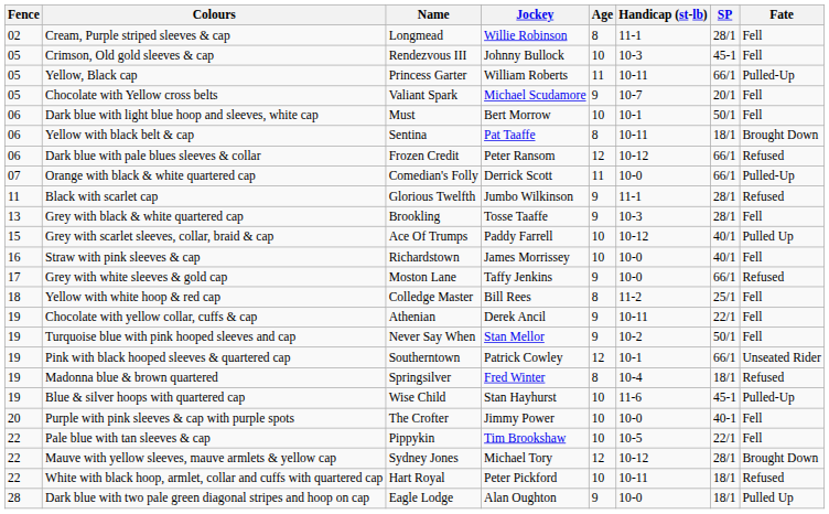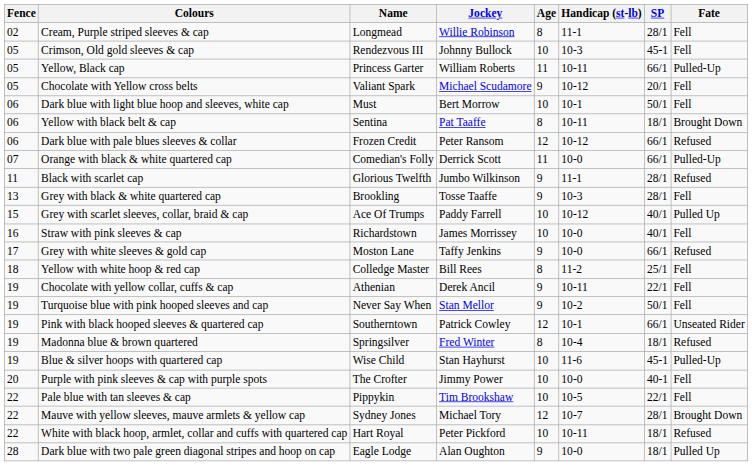 <table class="wikitable sortable">
 <tr>
 <th>Fence</th>
 <th>Colours</th>
 <th>Name</th>
 <th><a href='#'>Jockey</a></th>
 <th>Age</th>
 <th>Handicap (<a href='#'>st</a>-<a href='#'>lb</a>)</th>
 <th><a href='#'>SP</a></th>
 <th>Fate</th>
 </tr>
 <tr>
 <td>02</td>
 <td>Cream, Purple striped sleeves & cap</td>
 <td>Longmead</td>
 <td><a href='#'>Willie Robinson</a></td>
 <td>8</td>
 <td>11-1</td>
 <td>28/1</td>
 <td>Fell</td>
 </tr>
 <tr>
 <td>05</td>
 <td>Crimson, Old gold sleeves & cap</td>
 <td>Rendezvous III</td>
 <td>Johnny Bullock</td>
 <td>10</td>
 <td>10-3</td>
 <td>45-1</td>
 <td>Fell</td>
 </tr>
 <tr>
 <td>05</td>
 <td>Yellow, Black cap</td>
 <td>Princess Garter</td>
 <td>William Roberts</td>
 <td>11</td>
 <td>10-11</td>
 <td>66/1</td>
 <td>Pulled-Up</td>
 </tr>
 <tr>
 <td>05</td>
 <td>Chocolate with Yellow cross belts</td>
 <td>Valiant Spark</td>
 <td><a href='#'>Michael Scudamore</a></td>
 <td>9</td>
-<td>10-7</td>
+<td>10-12</td>
 <td>20/1</td>
 <td>Fell</td>
 </tr>
 <tr>
 <td>06</td>
 <td>Dark blue with light blue hoop and sleeves, white cap</td>
 <td>Must</td>
 <td>Bert Morrow</td>
 <td>10</td>
 <td>10-1</td>
 <td>50/1</td>
 <td>Fell</td>
 </tr>
 <tr>
 <td>06</td>
 <td>Yellow with black belt & cap</td>
 <td>Sentina</td>
 <td><a href='#'>Pat Taaffe</a></td>
 <td>8</td>
 <td>10-11</td>
 <td>18/1</td>
 <td>Brought Down</td>
 </tr>
 <tr>
 <td>06</td>
 <td>Dark blue with pale blues sleeves & collar</td>
 <td>Frozen Credit</td>
 <td>Peter Ransom</td>
 <td>12</td>
 <td>10-12</td>
 <td>66/1</td>
 <td>Refused</td>
 </tr>
 <tr>
 <td>07</td>
 <td>Orange with black & white quartered cap</td>
 <td>Comedian's Folly</td>
 <td>Derrick Scott</td>
 <td>11</td>
 <td>10-0</td>
 <td>66/1</td>
 <td>Pulled-Up</td>
 </tr>
 <tr>
 <td>11</td>
 <td>Black with scarlet cap</td>
 <td>Glorious Twelfth</td>
 <td>Jumbo Wilkinson</td>
 <td>9</td>
 <td>11-1</td>
 <td>28/1</td>
 <td>Refused</td>
 </tr>
 <tr>
 <td>13</td>
 <td>Grey with black & white quartered cap</td>
 <td>Brookling</td>
 <td>Tosse Taaffe</td>
 <td>9</td>
 <td>10-3</td>
 <td>28/1</td>
 <td>Fell</td>
 </tr>
 <tr>
 <td>15</td>
 <td>Grey with scarlet sleeves, collar, braid & cap</td>
 <td>Ace Of Trumps</td>
 <td>Paddy Farrell</td>
 <td>10</td>
 <td>10-12</td>
 <td>40/1</td>
 <td>Pulled Up</td>
 </tr>
 <tr>
 <td>16</td>
 <td>Straw with pink sleeves & cap</td>
 <td>Richardstown</td>
 <td>James Morrissey</td>
 <td>10</td>
 <td>10-0</td>
 <td>40/1</td>
 <td>Fell</td>
 </tr>
 <tr>
 <td>17</td>
 <td>Grey with white sleeves & gold cap</td>
 <td>Moston Lane</td>
 <td>Taffy Jenkins</td>
 <td>9</td>
 <td>10-0</td>
 <td>66/1</td>
 <td>Refused</td>
 </tr>
 <tr>
 <td>18</td>
 <td>Yellow with white hoop & red cap</td>
 <td>Colledge Master</td>
 <td>Bill Rees</td>
 <td>8</td>
 <td>11-2</td>
 <td>25/1</td>
 <td>Fell</td>
 </tr>
 <tr>
 <td>19</td>
 <td>Chocolate with yellow collar, cuffs & cap</td>
 <td>Athenian</td>
 <td>Derek Ancil</td>
 <td>9</td>
 <td>10-11</td>
 <td>22/1</td>
 <td>Fell</td>
 </tr>
 <tr>
 <td>19</td>
 <td>Turquoise blue with pink hooped sleeves and cap</td>
 <td>Never Say When</td>
 <td><a href='#'>Stan Mellor</a></td>
 <td>9</td>
 <td>10-2</td>
 <td>50/1</td>
 <td>Fell</td>
 </tr>
 <tr>
 <td>19</td>
 <td>Pink with black hooped sleeves & quartered cap</td>
 <td>Southerntown</td>
 <td>Patrick Cowley</td>
 <td>12</td>
 <td>10-1</td>
 <td>66/1</td>
 <td>Unseated Rider</td>
 </tr>
 <tr>
 <td>19</td>
 <td>Madonna blue & brown quartered</td>
 <td>Springsilver</td>
 <td><a href='#'>Fred Winter</a></td>
 <td>8</td>
 <td>10-4</td>
 <td>18/1</td>
 <td>Refused</td>
 </tr>
 <tr>
 <td>19</td>
 <td>Blue & silver hoops with quartered cap</td>
 <td>Wise Child</td>
 <td>Stan Hayhurst</td>
 <td>10</td>
 <td>11-6</td>
 <td>45-1</td>
 <td>Pulled-Up</td>
 </tr>
 <tr>
 <td>20</td>
 <td>Purple with pink sleeves & cap with purple spots</td>
 <td>The Crofter</td>
 <td>Jimmy Power</td>
 <td>10</td>
 <td>10-0</td>
 <td>40-1</td>
 <td>Fell</td>
 </tr>
 <tr>
 <td>22</td>
 <td>Pale blue with tan sleeves & cap</td>
 <td>Pippykin</td>
 <td><a href='#'>Tim Brookshaw</a></td>
 <td>10</td>
 <td>10-5</td>
 <td>22/1</td>
 <td>Fell</td>
 </tr>
 <tr>
 <td>22</td>
 <td>Mauve with yellow sleeves, mauve armlets & yellow cap</td>
 <td>Sydney Jones</td>
 <td>Michael Tory</td>
 <td>12</td>
-<td>10-12</td>
+<td>10-7</td>
 <td>28/1</td>
 <td>Brought Down</td>
 </tr>
 <tr>
 <td>22</td>
 <td>White with black hoop, armlet, collar and cuffs with quartered cap</td>
 <td>Hart Royal</td>
 <td>Peter Pickford</td>
 <td>10</td>
 <td>10-11</td>
 <td>18/1</td>
 <td>Refused</td>
 </tr>
 <tr>
 <td>28</td>
 <td>Dark blue with two pale green diagonal stripes and hoop on cap </td>
 <td>Eagle Lodge</td>
 <td>Alan Oughton</td>
 <td>9</td>
 <td>10-0</td>
 <td>18/1</td>
 <td>Pulled Up</td>
 </tr>
 </table>
